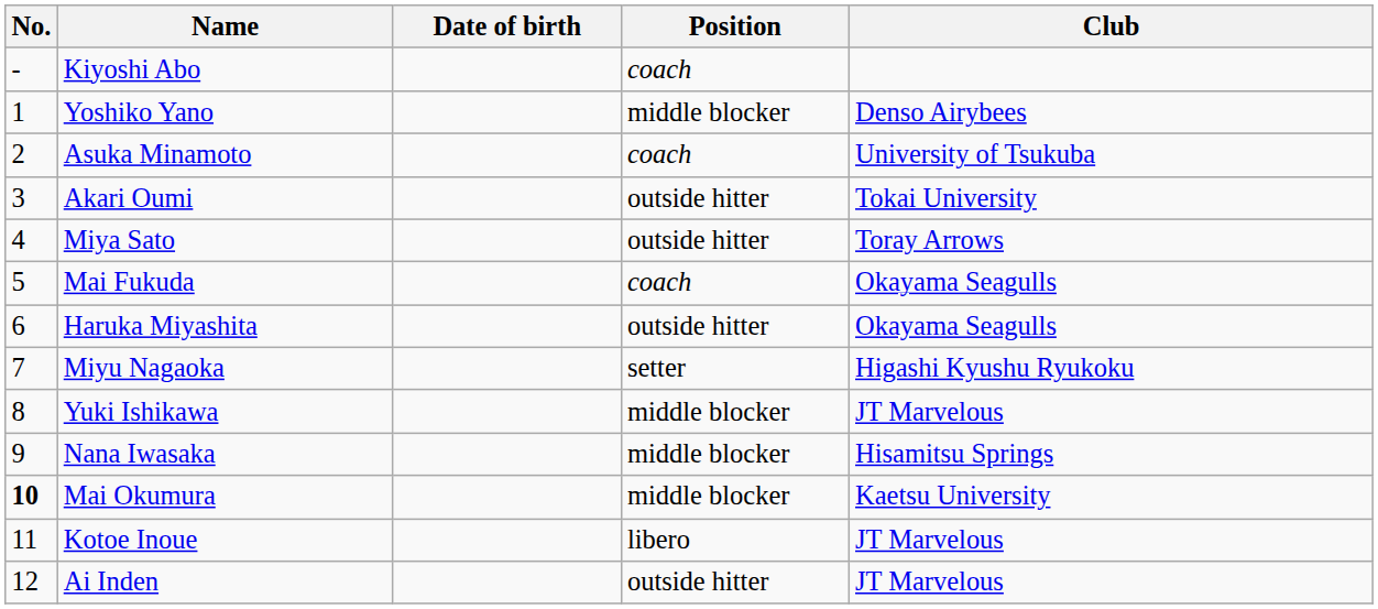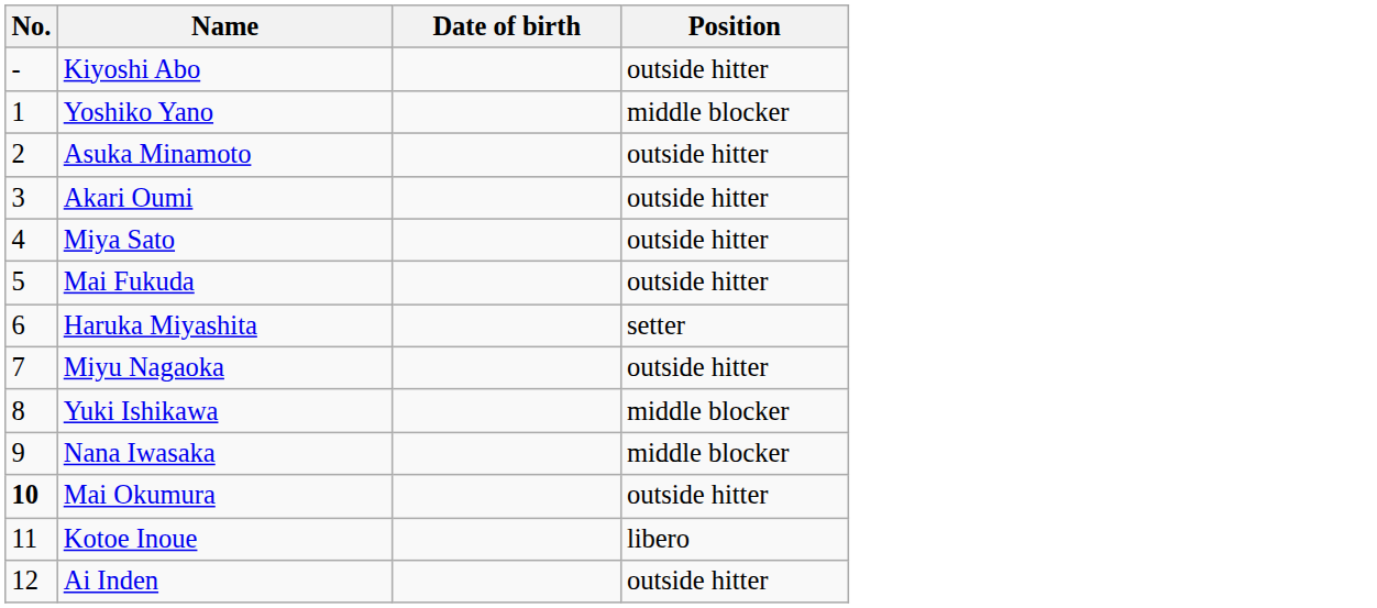 <table class=wikitable sortable style=font-size:100%; text-align:center;>
 <tr>
 <th>No.</th>
 <th style=width:12em>Name</th>
 <th style=width:8em>Date of birth</th>
 <th style=width:8em>Position</th>
-<th style=width:19em>Club</th>
 </tr>
 <tr>
 <td>-</td>
 <td><a href='#'>Kiyoshi Abo</a></td>
 <td></td>
-<td><em>coach</em></td>
-<td></td>
+<td>outside hitter</td>
 </tr>
 <tr>
 <td>1</td>
 <td><a href='#'>Yoshiko Yano</a></td>
 <td></td>
 <td>middle blocker</td>
-<td> <a href='#'>Denso Airybees</a></td>
 </tr>
 <tr>
 <td>2</td>
 <td><a href='#'>Asuka Minamoto</a></td>
 <td></td>
-<td><em>coach</em></td>
-<td> <a href='#'>University of Tsukuba</a></td>
+<td>outside hitter</td>
 </tr>
 <tr>
 <td>3</td>
 <td><a href='#'>Akari Oumi</a></td>
 <td></td>
 <td>outside hitter</td>
-<td> <a href='#'>Tokai University</a></td>
 </tr>
 <tr>
 <td>4</td>
 <td><a href='#'>Miya Sato</a></td>
 <td></td>
 <td>outside hitter</td>
-<td> <a href='#'>Toray Arrows</a></td>
 </tr>
 <tr>
 <td>5</td>
 <td><a href='#'>Mai Fukuda</a></td>
 <td></td>
-<td><em>coach</em></td>
-<td> <a href='#'>Okayama Seagulls</a></td>
+<td>outside hitter</td>
 </tr>
 <tr>
 <td>6</td>
 <td><a href='#'>Haruka Miyashita</a></td>
 <td></td>
-<td>outside hitter</td>
-<td> <a href='#'>Okayama Seagulls</a></td>
+<td>setter</td>
 </tr>
 <tr>
 <td>7</td>
 <td><a href='#'>Miyu Nagaoka</a></td>
 <td></td>
-<td>setter</td>
-<td> <a href='#'>Higashi Kyushu Ryukoku</a></td>
+<td>outside hitter</td>
 </tr>
 <tr>
 <td>8</td>
 <td><a href='#'>Yuki Ishikawa</a></td>
 <td></td>
 <td>middle blocker</td>
-<td> <a href='#'>JT Marvelous</a></td>
 </tr>
 <tr>
 <td>9</td>
 <td><a href='#'>Nana Iwasaka</a></td>
 <td></td>
 <td>middle blocker</td>
-<td> <a href='#'>Hisamitsu Springs</a></td>
 </tr>
 <tr>
 <td><strong>10</strong></td>
 <td><a href='#'>Mai Okumura</a></td>
 <td></td>
-<td>middle blocker</td>
-<td> <a href='#'>Kaetsu University</a></td>
+<td>outside hitter</td>
 </tr>
 <tr>
 <td>11</td>
 <td><a href='#'>Kotoe Inoue</a></td>
 <td></td>
 <td>libero</td>
-<td> <a href='#'>JT Marvelous</a></td>
 </tr>
 <tr>
 <td>12</td>
 <td><a href='#'>Ai Inden</a></td>
 <td></td>
 <td>outside hitter</td>
-<td> <a href='#'>JT Marvelous</a></td>
 </tr>
 </table>
